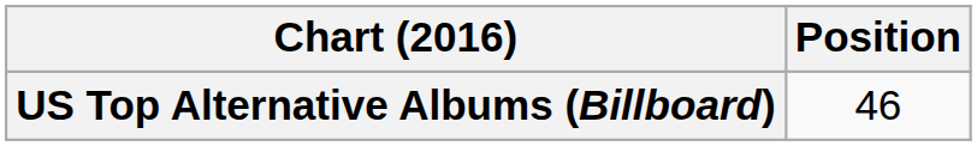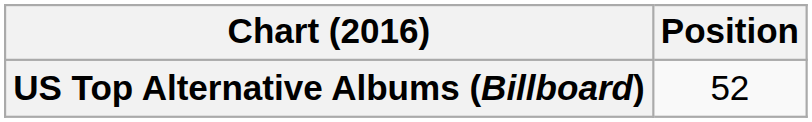 <table class="wikitable plainrowheaders" style="text-align:center">
 <tr>
 <th scope="col">Chart (2016)</th>
 <th scope="col">Position</th>
 </tr>
 <tr>
 <th scope="row">US Top Alternative Albums (<em>Billboard</em>)</th>
-<td>46</td>
+<td>52</td>
 </tr>
 </table>
